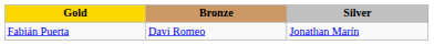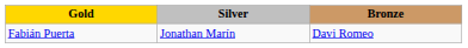 <table class="wikitable" style="text-align:left">
 <tr align="center">
 <td width=200 bgcolor=gold><strong>Gold</strong></td>
+<td width=200 bgcolor=silver><strong>Silver</strong></td>
 <td width=200 bgcolor=CC9966><strong>Bronze</strong></td>
-<td width=200 bgcolor=silver><strong>Silver</strong></td>
 </tr>
 <tr>
 <td><a href='#'>Fabián Puerta</a><br><em></em></td>
+<td><a href='#'>Jonathan Marín</a><br><em></em></td>
 <td><a href='#'>Davi Romeo</a><br><em></em></td>
-<td><a href='#'>Jonathan Marín</a><br><em></em></td>
 </tr>
 </table>
